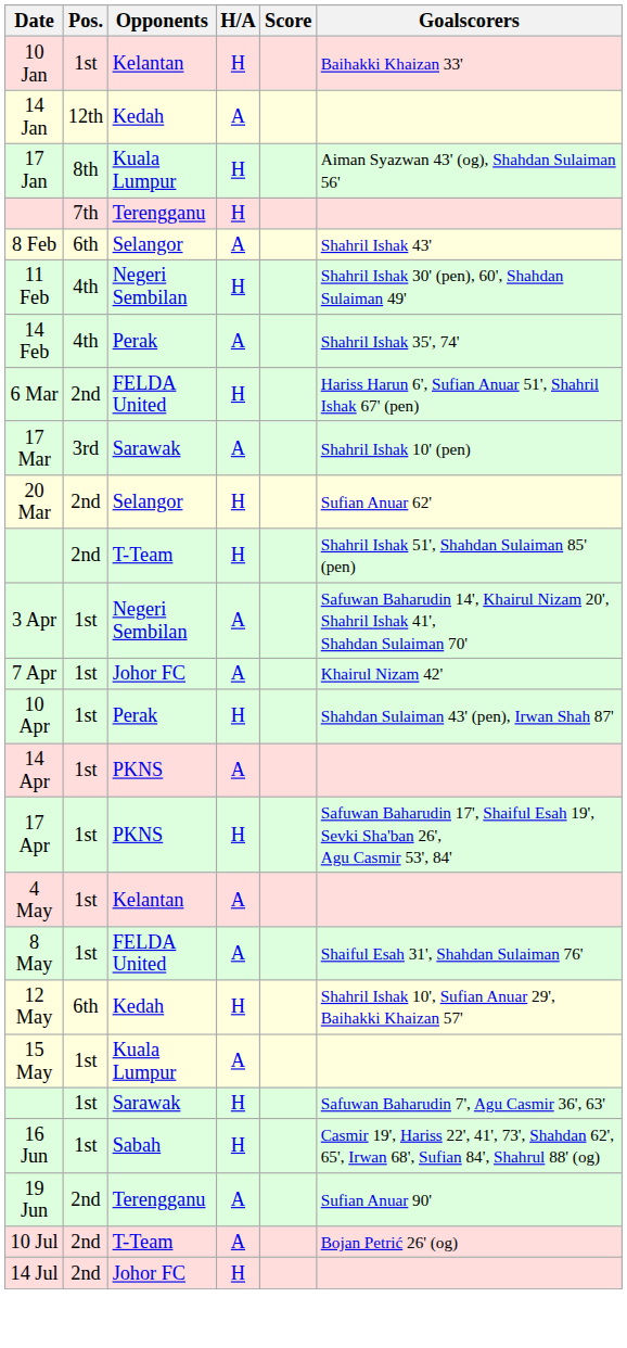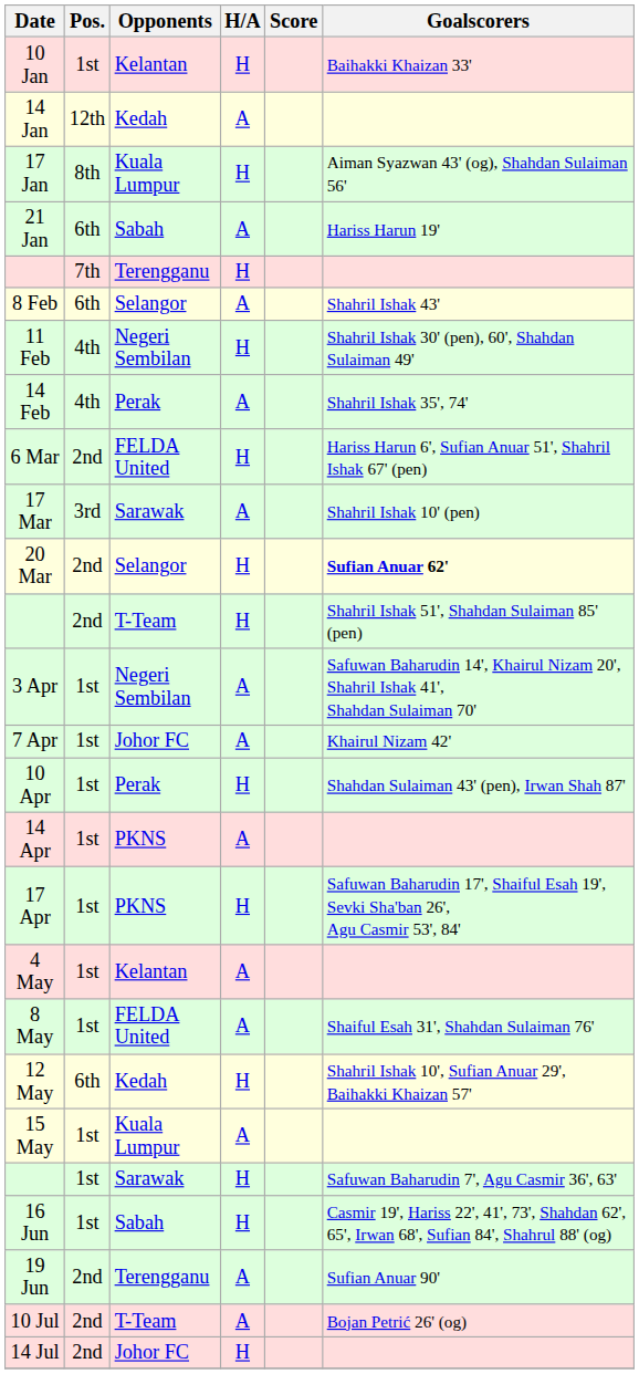 <table class="wikitable" style="text-align:center">
 <tr>
 <th width="40" style="text-align:center">Date</th>
 <th width="20">Pos.</th>
 <th width="80">Opponents</th>
 <th width="20">H/A</th>
 <th width='30'>Score</th>
 <th align="center" width="240">Goalscorers</th>
 </tr>
 <tr bgcolor="#ffdddd">
 <td>10 Jan</td>
 <td>1st</td>
 <td align='left'><a href='#'>Kelantan</a></td>
 <td><a href='#'>H</a></td>
 <td></td>
 <td align='left'><small><a href='#'>Baihakki Khaizan</a> 33'</small></td>
 </tr>
 <tr bgcolor="#FFFFDD">
 <td>14 Jan</td>
 <td>12th</td>
 <td align='left'><a href='#'>Kedah</a></td>
 <td><a href='#'>A</a></td>
 <td></td>
 <td></td>
 </tr>
 <tr bgcolor="#ddffdd">
 <td>17 Jan</td>
 <td>8th</td>
 <td align='left'><a href='#'>Kuala Lumpur</a></td>
 <td><a href='#'>H</a></td>
 <td></td>
 <td align='left'><small>Aiman Syazwan 43' (og), <a href='#'>Shahdan Sulaiman</a> 56'</small></td>
+</tr>
+<tr bgcolor="#ddffdd">
+<td>21 Jan</td>
+<td>6th</td>
+<td align='left'><a href='#'>Sabah</a></td>
+<td><a href='#'>A</a></td>
+<td></td>
+<td align='left'><small><a href='#'>Hariss Harun</a> 19'</small></td>
 </tr>
 <tr bgcolor="#ffdddd">
 <td></td>
 <td>7th</td>
 <td align='left'><a href='#'>Terengganu</a></td>
 <td><a href='#'>H</a></td>
 <td></td>
 <td></td>
 </tr>
 <tr bgcolor="#FFFFDD">
 <td>8 Feb</td>
 <td>6th</td>
 <td align='left'><a href='#'>Selangor</a></td>
 <td><a href='#'>A</a></td>
 <td></td>
 <td align='left'><small><a href='#'>Shahril Ishak</a> 43'</small></td>
 </tr>
 <tr bgcolor="#ddffdd">
 <td>11 Feb</td>
 <td>4th</td>
 <td align='left'><a href='#'>Negeri Sembilan</a></td>
 <td><a href='#'>H</a></td>
 <td></td>
 <td align='left'><small><a href='#'>Shahril Ishak</a> 30' (pen), 60', <a href='#'>Shahdan Sulaiman</a> 49'</small></td>
 </tr>
 <tr bgcolor="#ddffdd">
 <td>14 Feb</td>
 <td>4th</td>
 <td align='left'><a href='#'>Perak</a></td>
 <td><a href='#'>A</a></td>
 <td></td>
 <td align='left'><small><a href='#'>Shahril Ishak</a> 35', 74'</small></td>
 </tr>
 <tr bgcolor="#ddffdd">
 <td>6 Mar</td>
 <td>2nd</td>
 <td align='left'><a href='#'>FELDA United</a></td>
 <td><a href='#'>H</a></td>
 <td></td>
 <td align='left'><small><a href='#'>Hariss Harun</a> 6', <a href='#'>Sufian Anuar</a> 51', <a href='#'>Shahril Ishak</a> 67' (pen)</small></td>
 </tr>
 <tr bgcolor="#ddffdd">
 <td>17 Mar</td>
 <td>3rd</td>
 <td align='left'><a href='#'>Sarawak</a></td>
 <td><a href='#'>A</a></td>
 <td></td>
 <td align='left'><small><a href='#'>Shahril Ishak</a> 10' (pen)</small></td>
 </tr>
 <tr bgcolor="#FFFFDD">
 <td>20 Mar</td>
 <td>2nd</td>
 <td align='left'><a href='#'>Selangor</a></td>
 <td><a href='#'>H</a></td>
 <td></td>
-<td align='left'><small><a href='#'>Sufian Anuar</a> 62'</small></td>
+<td align='left'><strong><small><a href='#'>Sufian Anuar</a> 62'</small></strong></td>
 </tr>
 <tr bgcolor="#ddffdd">
 <td></td>
 <td>2nd</td>
 <td align='left'><a href='#'>T-Team</a></td>
 <td><a href='#'>H</a></td>
 <td></td>
 <td align='left'><small><a href='#'>Shahril Ishak</a> 51', <a href='#'>Shahdan Sulaiman</a> 85' (pen)</small></td>
 </tr>
 <tr bgcolor="#ddffdd">
 <td>3 Apr</td>
 <td>1st</td>
 <td align='left'><a href='#'>Negeri Sembilan</a></td>
 <td><a href='#'>A</a></td>
 <td></td>
 <td align='left'><small><a href='#'>Safuwan Baharudin</a> 14', <a href='#'>Khairul Nizam</a> 20', <a href='#'>Shahril Ishak</a> 41', <br><a href='#'>Shahdan Sulaiman</a> 70'</small></td>
 </tr>
 <tr bgcolor="#ddffdd">
 <td>7 Apr</td>
 <td>1st</td>
 <td align='left'><a href='#'>Johor FC</a></td>
 <td><a href='#'>A</a></td>
 <td></td>
 <td align='left'><small><a href='#'>Khairul Nizam</a> 42'</small></td>
 </tr>
 <tr bgcolor="#ddffdd">
 <td>10 Apr</td>
 <td>1st</td>
 <td align='left'><a href='#'>Perak</a></td>
 <td><a href='#'>H</a></td>
 <td></td>
 <td align='left'><small><a href='#'>Shahdan Sulaiman</a> 43' (pen), <a href='#'>Irwan Shah</a> 87'</small></td>
 </tr>
 <tr bgcolor="#ffdddd">
 <td>14 Apr</td>
 <td>1st</td>
 <td align='left'><a href='#'>PKNS</a></td>
 <td><a href='#'>A</a></td>
 <td></td>
 <td></td>
 </tr>
 <tr bgcolor="#ddffdd">
 <td>17 Apr</td>
 <td>1st</td>
 <td align='left'><a href='#'>PKNS</a></td>
 <td><a href='#'>H</a></td>
 <td></td>
 <td align='left'><small><a href='#'>Safuwan Baharudin</a> 17', <a href='#'>Shaiful Esah</a> 19', <a href='#'>Sevki Sha'ban</a> 26',<br><a href='#'>Agu Casmir</a> 53', 84'</small></td>
 </tr>
 <tr bgcolor="#ffdddd">
 <td>4 May</td>
 <td>1st</td>
 <td align='left'><a href='#'>Kelantan</a></td>
 <td><a href='#'>A</a></td>
 <td></td>
 <td></td>
 </tr>
 <tr bgcolor="#ddffdd">
 <td>8 May</td>
 <td>1st</td>
 <td align='left'><a href='#'>FELDA United</a></td>
 <td><a href='#'>A</a></td>
 <td></td>
 <td align='left'><small><a href='#'>Shaiful Esah</a> 31', <a href='#'>Shahdan Sulaiman</a> 76'</small></td>
 </tr>
 <tr bgcolor="#FFFFDD">
 <td>12 May</td>
 <td>6th</td>
 <td align='left'><a href='#'>Kedah</a></td>
 <td><a href='#'>H</a></td>
 <td></td>
 <td align='left'><small><a href='#'>Shahril Ishak</a> 10', <a href='#'>Sufian Anuar</a> 29', <a href='#'>Baihakki Khaizan</a> 57'</small></td>
 </tr>
 <tr bgcolor="#FFFFDD">
 <td>15 May</td>
 <td>1st</td>
 <td align='left'><a href='#'>Kuala Lumpur</a></td>
 <td><a href='#'>A</a></td>
 <td></td>
 <td></td>
 </tr>
 <tr bgcolor="#ddffdd">
 <td></td>
 <td>1st</td>
 <td align='left'><a href='#'>Sarawak</a></td>
 <td><a href='#'>H</a></td>
 <td></td>
 <td align='left'><small><a href='#'>Safuwan Baharudin</a> 7', <a href='#'>Agu Casmir</a> 36', 63'</small></td>
 </tr>
 <tr bgcolor="#ddffdd">
 <td>16 Jun</td>
 <td>1st</td>
 <td align='left'><a href='#'>Sabah</a></td>
 <td><a href='#'>H</a></td>
 <td></td>
 <td align='left'><small><a href='#'>Casmir</a> 19', <a href='#'>Hariss</a> 22', 41', 73', <a href='#'>Shahdan</a> 62', 65', <a href='#'>Irwan</a> 68', <a href='#'>Sufian</a> 84', <a href='#'>Shahrul</a> 88' (og)</small></td>
 </tr>
 <tr bgcolor="#ddffdd">
 <td>19 Jun</td>
 <td>2nd</td>
 <td align='left'><a href='#'>Terengganu</a></td>
 <td><a href='#'>A</a></td>
 <td></td>
 <td align='left'><small><a href='#'>Sufian Anuar</a> 90'</small></td>
 </tr>
 <tr bgcolor="#ffdddd">
 <td>10 Jul</td>
 <td>2nd</td>
 <td align='left'><a href='#'>T-Team</a></td>
 <td><a href='#'>A</a></td>
 <td></td>
 <td align='left'><small><a href='#'>Bojan Petrić</a> 26' (og)</small></td>
 </tr>
 <tr bgcolor="#ffdddd">
 <td>14 Jul</td>
 <td>2nd</td>
 <td align='left'><a href='#'>Johor FC</a></td>
 <td><a href='#'>H</a></td>
 <td></td>
 <td></td>
 </tr>
 <tr>
 </tr>
 </table>
